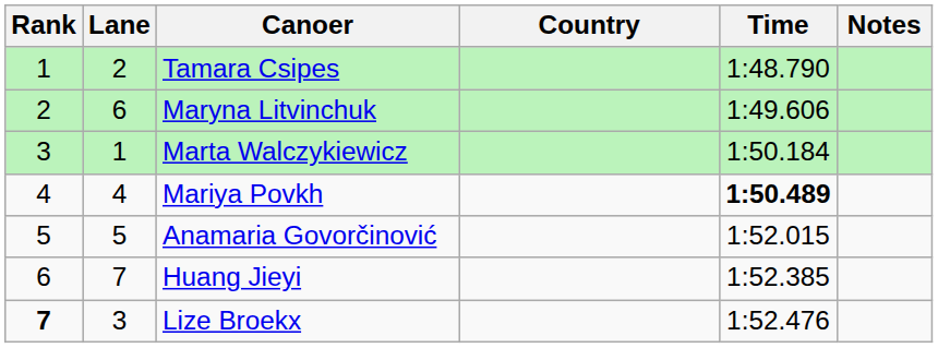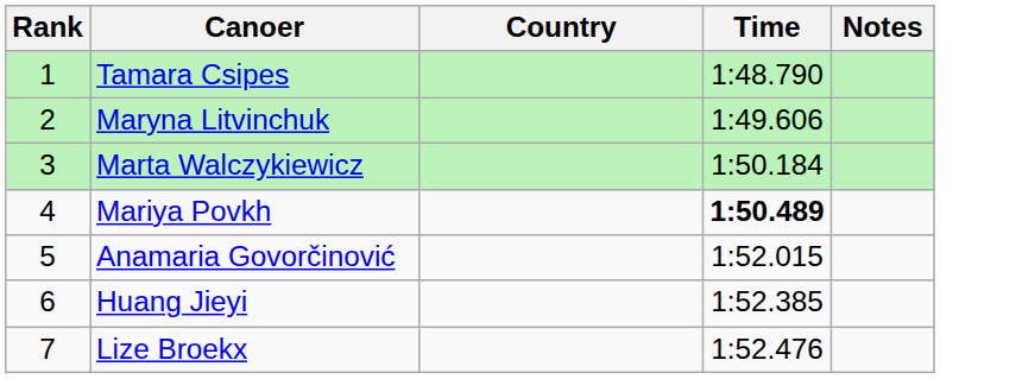 <table class="wikitable" style="text-align:center;">
 <tr>
 <th width=30>Rank</th>
-<th width=30>Lane</th>
 <th width=175>Canoer</th>
 <th width=150>Country</th>
 <th width=30>Time</th>
 <th width=50>Notes</th>
 </tr>
 <tr bgcolor="#bbf3bb">
 <td>1</td>
-<td>2</td>
 <td align=left><a href='#'>Tamara Csipes</a></td>
 <td align=left></td>
 <td>1:48.790</td>
 <td></td>
 </tr>
 <tr bgcolor="#bbf3bb">
 <td>2</td>
-<td>6</td>
 <td align=left><a href='#'>Maryna Litvinchuk</a></td>
 <td align=left></td>
 <td>1:49.606</td>
 <td></td>
 </tr>
 <tr bgcolor="#bbf3bb">
 <td>3</td>
-<td>1</td>
 <td align=left><a href='#'>Marta Walczykiewicz</a></td>
 <td align=left></td>
 <td>1:50.184</td>
 <td></td>
 </tr>
 <tr>
-<td>4</td>
 <td>4</td>
 <td align=left><a href='#'>Mariya Povkh</a></td>
 <td align=left></td>
 <td><strong>1:50.489</strong></td>
 <td></td>
 </tr>
 <tr>
 <td>5</td>
-<td>5</td>
 <td align=left><a href='#'>Anamaria Govorčinović</a></td>
 <td align=left></td>
 <td>1:52.015</td>
 <td></td>
 </tr>
 <tr>
 <td>6</td>
-<td>7</td>
 <td align=left><a href='#'>Huang Jieyi</a></td>
 <td align=left></td>
 <td>1:52.385</td>
 <td></td>
 </tr>
 <tr>
-<td><strong>7</strong></td>
-<td>3</td>
+<td>7</td>
 <td align=left><a href='#'>Lize Broekx</a></td>
 <td align=left></td>
 <td>1:52.476</td>
 <td></td>
 </tr>
 </table>
